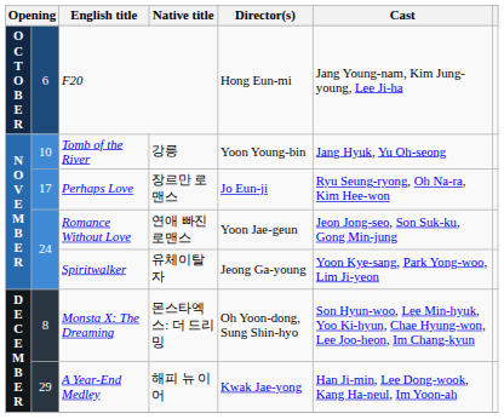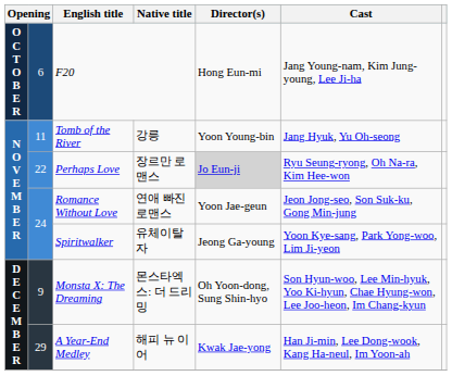 <table class="wikitable sortable">
 <tr style="background:#b0e0e6; text-align:center">
 <th colspan="2">Opening</th>
 <th>English title</th>
 <th>Native title</th>
 <th>Director(s)</th>
 <th>Cast</th>
 <th class="unsortable"></th>
 </tr>
 <tr>
 <th rowspan="1" style="text-align:center; background:#102845; color:white">O<br>C<br>T<br>O<br>B<br>E<br>R</th>
 <td rowspan="1" style="text-align:center; background:#1C4A79; color:white;">6</td>
 <td colspan=2><em>F20</em></td>
 <td>Hong Eun-mi</td>
 <td>Jang Young-nam, Kim Jung-young, <a href='#'>Lee Ji-ha</a></td>
 <td></td>
 </tr>
 <tr>
 <th rowspan="4" style="text-align:center; background:#276AAD; color:white;">N<br>O<br>V<br>E<br>M<br>B<br>E<br>R</th>
-<td rowspan="1" style="text-align:center; background:#408AD5; color:white;">10</td>
+<td rowspan="1" style="text-align:center; background:#408AD5; color:white;">11</td>
 <td><em><a href='#'>Tomb of the River</a></em></td>
 <td>강릉</td>
 <td>Yoon Young-bin</td>
 <td><a href='#'>Jang Hyuk</a>, <a href='#'>Yu Oh-seong</a></td>
 <td></td>
 </tr>
 <tr>
-<td rowspan="1" style="text-align:center; background:#408AD5; color:white;">17</td>
+<td rowspan="1" style="text-align:center; background:#408AD5; color:white;">22</td>
 <td><em><a href='#'>Perhaps Love</a></em></td>
 <td>장르만 로맨스</td>
-<td><a href='#'>Jo Eun-ji</a></td>
+<td style="background: lightgrey;"><a href='#'>Jo Eun-ji</a></td>
 <td><a href='#'>Ryu Seung-ryong</a>, <a href='#'>Oh Na-ra</a>, <a href='#'>Kim Hee-won</a></td>
 <td></td>
 </tr>
 <tr>
 <td rowspan="2" style="text-align:center; background:#408AD5; color:white;">24</td>
 <td><em><a href='#'>Romance Without Love</a></em></td>
 <td>연애 빠진 로맨스</td>
 <td>Yoon Jae-geun</td>
 <td><a href='#'>Jeon Jong-seo</a>, <a href='#'>Son Suk-ku</a>, <a href='#'>Gong Min-jung</a></td>
 <td></td>
 </tr>
 <tr>
 <td><em><a href='#'>Spiritwalker</a></em></td>
 <td>유체이탈자</td>
 <td>Jeong Ga-young</td>
 <td><a href='#'>Yoon Kye-sang</a>, <a href='#'>Park Yong-woo</a>, <a href='#'>Lim Ji-yeon</a></td>
 <td></td>
 </tr>
 <tr>
 <th rowspan="2" style="text-align:center; background:#11161A; color:white;">D<br>E<br>C<br>E<br>M<br>B<br>E<br>R</th>
-<td rowspan="1" style="text-align:center; background:#293641; color:white;">8</td>
+<td rowspan="1" style="text-align:center; background:#293641; color:white;">9</td>
 <td><em><a href='#'>Monsta X: The Dreaming</a></em></td>
 <td>몬스타엑스: 더 드리밍</td>
 <td>Oh Yoon-dong, Sung Shin-hyo</td>
 <td><a href='#'>Son Hyun-woo</a>, <a href='#'>Lee Min-hyuk</a>, <a href='#'>Yoo Ki-hyun</a>, <a href='#'>Chae Hyung-won</a>, <a href='#'>Lee Joo-heon</a>, <a href='#'>Im Chang-kyun</a></td>
 <td></td>
 </tr>
 <tr>
 <td rowspan="1" style="text-align:center; background:#293641; color:white;">29</td>
 <td><em><a href='#'>A Year-End Medley</a></em></td>
 <td>해피 뉴 이어</td>
 <td><a href='#'>Kwak Jae-yong</a></td>
 <td><a href='#'>Han Ji-min</a>, <a href='#'>Lee Dong-wook</a>, <a href='#'>Kang Ha-neul</a>, <a href='#'>Im Yoon-ah</a></td>
 <td></td>
 </tr>
 <tr>
 </tr>
 </table>
